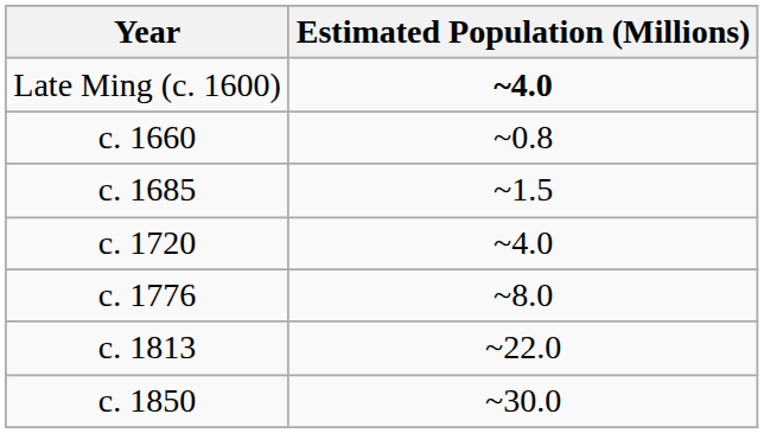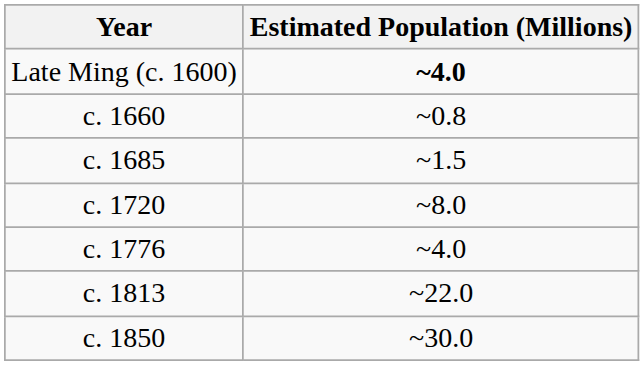 <table class="wikitable" style="text-align:center;">
 <tr>
 <th>Year</th>
 <th>Estimated Population (Millions)</th>
 </tr>
 <tr>
 <td>Late Ming (c. 1600)</td>
 <td><strong>~4.0</strong></td>
 </tr>
 <tr>
 <td>c. 1660</td>
 <td>~0.8</td>
 </tr>
 <tr>
 <td>c. 1685</td>
 <td>~1.5</td>
 </tr>
 <tr>
 <td>c. 1720</td>
-<td>~4.0</td>
+<td>~8.0</td>
 </tr>
 <tr>
 <td>c. 1776</td>
-<td>~8.0</td>
+<td>~4.0</td>
 </tr>
 <tr>
 <td>c. 1813</td>
 <td>~22.0</td>
 </tr>
 <tr>
 <td>c. 1850</td>
 <td>~30.0</td>
 </tr>
 </table>
